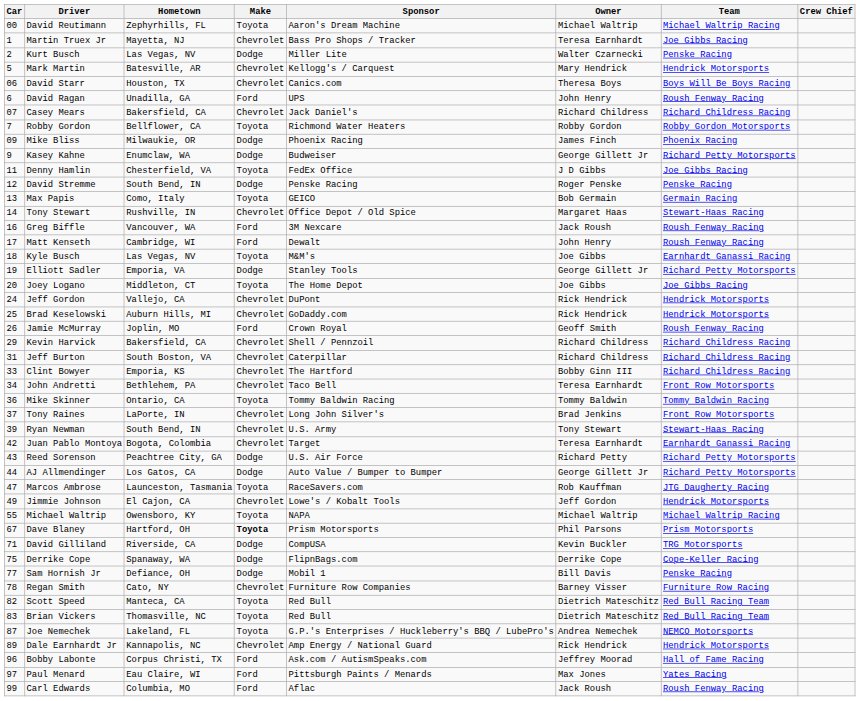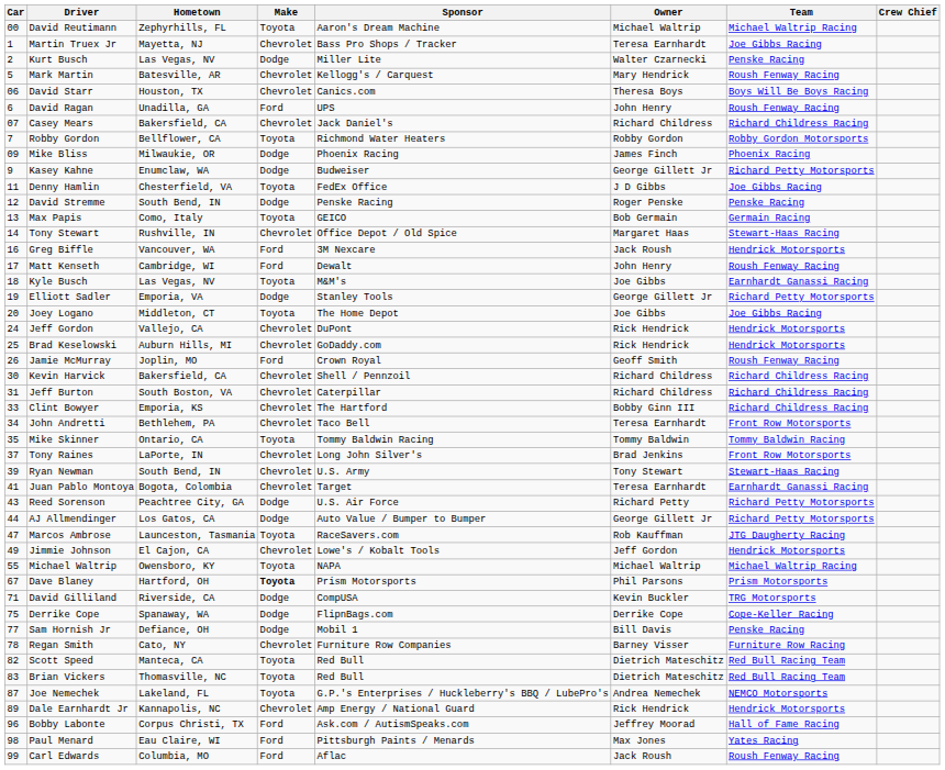 <table class="wikitable">
 <tr>
 <th colspan="1" rowspan="1">Car</th>
 <th colspan="1" rowspan="1"><abbr>Driver</abbr></th>
 <th colspan="1" rowspan="1"><abbr>Hometown</abbr></th>
 <th colspan="1" rowspan="1"><abbr>Make</abbr></th>
 <th colspan="1" rowspan="1"><abbr>Sponsor</abbr></th>
 <th colspan="1" rowspan="1">Owner</th>
 <th colspan="1" rowspan="1">Team</th>
 <th>Crew Chief</th>
 </tr>
 <tr>
 <td>00</td>
 <td>David Reutimann</td>
 <td>Zephyrhills, FL</td>
 <td>Toyota</td>
 <td>Aaron's Dream Machine</td>
 <td>Michael Waltrip</td>
 <td><a href='#'>Michael Waltrip Racing</a></td>
 <td></td>
 </tr>
 <tr>
 <td>1</td>
 <td>Martin Truex Jr</td>
 <td>Mayetta, NJ</td>
 <td>Chevrolet</td>
 <td>Bass Pro Shops / Tracker</td>
 <td>Teresa Earnhardt</td>
 <td><a href='#'>Joe Gibbs Racing</a></td>
 <td></td>
 </tr>
 <tr>
 <td>2</td>
 <td>Kurt Busch</td>
 <td>Las Vegas, NV</td>
 <td>Dodge</td>
 <td>Miller Lite</td>
 <td>Walter Czarnecki</td>
 <td><a href='#'>Penske Racing</a></td>
 <td></td>
 </tr>
 <tr>
 <td>5</td>
 <td>Mark Martin</td>
 <td>Batesville, AR</td>
 <td>Chevrolet</td>
 <td>Kellogg's / Carquest</td>
 <td>Mary Hendrick</td>
-<td><a href='#'>Hendrick Motorsports</a></td>
+<td><a href='#'>Roush Fenway Racing</a></td>
 <td></td>
 </tr>
 <tr>
 <td>06</td>
 <td>David Starr</td>
 <td>Houston, TX</td>
 <td>Chevrolet</td>
 <td>Canics.com</td>
 <td>Theresa Boys</td>
 <td><a href='#'>Boys Will Be Boys Racing</a></td>
 <td></td>
 </tr>
 <tr>
 <td>6</td>
 <td>David Ragan</td>
 <td>Unadilla, GA</td>
 <td>Ford</td>
 <td>UPS</td>
 <td>John Henry</td>
 <td><a href='#'>Roush Fenway Racing</a></td>
 <td></td>
 </tr>
 <tr>
 <td>07</td>
 <td>Casey Mears</td>
 <td>Bakersfield, CA</td>
 <td>Chevrolet</td>
 <td>Jack Daniel's</td>
 <td>Richard Childress</td>
 <td><a href='#'>Richard Childress Racing</a></td>
 <td></td>
 </tr>
 <tr>
 <td>7</td>
 <td>Robby Gordon</td>
 <td>Bellflower, CA</td>
 <td>Toyota</td>
 <td>Richmond Water Heaters</td>
 <td>Robby Gordon</td>
 <td><a href='#'>Robby Gordon Motorsports</a></td>
 <td></td>
 </tr>
 <tr>
 <td>09</td>
 <td>Mike Bliss</td>
 <td>Milwaukie, OR</td>
 <td>Dodge</td>
 <td>Phoenix Racing</td>
 <td>James Finch</td>
 <td><a href='#'>Phoenix Racing</a></td>
 <td></td>
 </tr>
 <tr>
 <td>9</td>
 <td>Kasey Kahne</td>
 <td>Enumclaw, WA</td>
 <td>Dodge</td>
 <td>Budweiser</td>
 <td>George Gillett Jr</td>
 <td><a href='#'>Richard Petty Motorsports</a></td>
 <td></td>
 </tr>
 <tr>
 <td>11</td>
 <td>Denny Hamlin</td>
 <td>Chesterfield, VA</td>
 <td>Toyota</td>
 <td>FedEx Office</td>
 <td>J D Gibbs</td>
 <td><a href='#'>Joe Gibbs Racing</a></td>
 <td></td>
 </tr>
 <tr>
 <td>12</td>
 <td>David Stremme</td>
 <td>South Bend, IN</td>
 <td>Dodge</td>
 <td>Penske Racing</td>
 <td>Roger Penske</td>
 <td><a href='#'>Penske Racing</a></td>
 <td></td>
 </tr>
 <tr>
 <td>13</td>
 <td>Max Papis</td>
 <td>Como, Italy</td>
 <td>Toyota</td>
 <td>GEICO</td>
 <td>Bob Germain</td>
 <td><a href='#'>Germain Racing</a></td>
 <td></td>
 </tr>
 <tr>
 <td>14</td>
 <td>Tony Stewart</td>
 <td>Rushville, IN</td>
 <td>Chevrolet</td>
 <td>Office Depot / Old Spice</td>
 <td>Margaret Haas</td>
 <td><a href='#'>Stewart-Haas Racing</a></td>
 <td></td>
 </tr>
 <tr>
 <td>16</td>
 <td>Greg Biffle</td>
 <td>Vancouver, WA</td>
 <td>Ford</td>
 <td>3M Nexcare</td>
 <td>Jack Roush</td>
-<td><a href='#'>Roush Fenway Racing</a></td>
+<td><a href='#'>Hendrick Motorsports</a></td>
 <td></td>
 </tr>
 <tr>
 <td>17</td>
 <td>Matt Kenseth</td>
 <td>Cambridge, WI</td>
 <td>Ford</td>
 <td>Dewalt</td>
 <td>John Henry</td>
 <td><a href='#'>Roush Fenway Racing</a></td>
 <td></td>
 </tr>
 <tr>
 <td>18</td>
 <td>Kyle Busch</td>
 <td>Las Vegas, NV</td>
 <td>Toyota</td>
 <td>M&M's</td>
 <td>Joe Gibbs</td>
 <td><a href='#'>Earnhardt Ganassi Racing</a></td>
 <td></td>
 </tr>
 <tr>
 <td>19</td>
 <td>Elliott Sadler</td>
 <td>Emporia, VA</td>
 <td>Dodge</td>
 <td>Stanley Tools</td>
 <td>George Gillett Jr</td>
 <td><a href='#'>Richard Petty Motorsports</a></td>
 <td></td>
 </tr>
 <tr>
 <td>20</td>
 <td>Joey Logano</td>
 <td>Middleton, CT</td>
 <td>Toyota</td>
 <td>The Home Depot</td>
 <td>Joe Gibbs</td>
 <td><a href='#'>Joe Gibbs Racing</a></td>
 <td></td>
 </tr>
 <tr>
 <td>24</td>
 <td>Jeff Gordon</td>
 <td>Vallejo, CA</td>
 <td>Chevrolet</td>
 <td>DuPont</td>
 <td>Rick Hendrick</td>
 <td><a href='#'>Hendrick Motorsports</a></td>
 <td></td>
 </tr>
 <tr>
 <td>25</td>
 <td>Brad Keselowski</td>
 <td>Auburn Hills, MI</td>
 <td>Chevrolet</td>
 <td>GoDaddy.com</td>
 <td>Rick Hendrick</td>
 <td><a href='#'>Hendrick Motorsports</a></td>
 <td></td>
 </tr>
 <tr>
 <td>26</td>
 <td>Jamie McMurray</td>
 <td>Joplin, MO</td>
 <td>Ford</td>
 <td>Crown Royal</td>
 <td>Geoff Smith</td>
 <td><a href='#'>Roush Fenway Racing</a></td>
 <td></td>
 </tr>
 <tr>
-<td>29</td>
+<td>30</td>
 <td>Kevin Harvick</td>
 <td>Bakersfield, CA</td>
 <td>Chevrolet</td>
 <td>Shell / Pennzoil</td>
 <td>Richard Childress</td>
 <td><a href='#'>Richard Childress Racing</a></td>
 <td></td>
 </tr>
 <tr>
 <td>31</td>
 <td>Jeff Burton</td>
 <td>South Boston, VA</td>
 <td>Chevrolet</td>
 <td>Caterpillar</td>
 <td>Richard Childress</td>
 <td><a href='#'>Richard Childress Racing</a></td>
 <td></td>
 </tr>
 <tr>
 <td>33</td>
 <td>Clint Bowyer</td>
 <td>Emporia, KS</td>
 <td>Chevrolet</td>
 <td>The Hartford</td>
 <td>Bobby Ginn III</td>
 <td><a href='#'>Richard Childress Racing</a></td>
 <td></td>
 </tr>
 <tr>
 <td>34</td>
 <td>John Andretti</td>
 <td>Bethlehem, PA</td>
 <td>Chevrolet</td>
 <td>Taco Bell</td>
 <td>Teresa Earnhardt</td>
 <td><a href='#'>Front Row Motorsports</a></td>
 <td></td>
 </tr>
 <tr>
-<td>36</td>
+<td>35</td>
 <td>Mike Skinner</td>
 <td>Ontario, CA</td>
 <td>Toyota</td>
 <td>Tommy Baldwin Racing</td>
 <td>Tommy Baldwin</td>
 <td><a href='#'>Tommy Baldwin Racing</a></td>
 <td></td>
 </tr>
 <tr>
 <td>37</td>
 <td>Tony Raines</td>
 <td>LaPorte, IN</td>
 <td>Chevrolet</td>
 <td>Long John Silver's</td>
 <td>Brad Jenkins</td>
 <td><a href='#'>Front Row Motorsports</a></td>
 <td></td>
 </tr>
 <tr>
 <td>39</td>
 <td>Ryan Newman</td>
 <td>South Bend, IN</td>
 <td>Chevrolet</td>
 <td>U.S. Army</td>
 <td>Tony Stewart</td>
 <td><a href='#'>Stewart-Haas Racing</a></td>
 <td></td>
 </tr>
 <tr>
-<td>42</td>
+<td>41</td>
 <td>Juan Pablo Montoya</td>
 <td>Bogota, Colombia</td>
 <td>Chevrolet</td>
 <td>Target</td>
 <td>Teresa Earnhardt</td>
 <td><a href='#'>Earnhardt Ganassi Racing</a></td>
 <td></td>
 </tr>
 <tr>
 <td>43</td>
 <td>Reed Sorenson</td>
 <td>Peachtree City, GA</td>
 <td>Dodge</td>
 <td>U.S. Air Force</td>
 <td>Richard Petty</td>
 <td><a href='#'>Richard Petty Motorsports</a></td>
 <td></td>
 </tr>
 <tr>
 <td>44</td>
 <td>AJ Allmendinger</td>
 <td>Los Gatos, CA</td>
 <td>Dodge</td>
 <td>Auto Value / Bumper to Bumper</td>
 <td>George Gillett Jr</td>
 <td><a href='#'>Richard Petty Motorsports</a></td>
 <td></td>
 </tr>
 <tr>
 <td>47</td>
 <td>Marcos Ambrose</td>
 <td>Launceston, Tasmania</td>
 <td>Toyota</td>
 <td>RaceSavers.com</td>
 <td>Rob Kauffman</td>
 <td><a href='#'>JTG Daugherty Racing</a></td>
 <td></td>
 </tr>
 <tr>
 <td>49</td>
 <td>Jimmie Johnson</td>
 <td>El Cajon, CA</td>
 <td>Chevrolet</td>
 <td>Lowe's / Kobalt Tools</td>
 <td>Jeff Gordon</td>
 <td><a href='#'>Hendrick Motorsports</a></td>
 <td></td>
 </tr>
 <tr>
 <td>55</td>
 <td>Michael Waltrip</td>
 <td>Owensboro, KY</td>
 <td>Toyota</td>
 <td>NAPA</td>
 <td>Michael Waltrip</td>
 <td><a href='#'>Michael Waltrip Racing</a></td>
 <td></td>
 </tr>
 <tr>
 <td>67</td>
 <td>Dave Blaney</td>
 <td>Hartford, OH</td>
 <td><strong>Toyota</strong></td>
 <td>Prism Motorsports</td>
 <td>Phil Parsons</td>
 <td><a href='#'>Prism Motorsports</a></td>
 <td></td>
 </tr>
 <tr>
 <td>71</td>
 <td>David Gilliland</td>
 <td>Riverside, CA</td>
 <td>Dodge</td>
 <td>CompUSA</td>
 <td>Kevin Buckler</td>
 <td><a href='#'>TRG Motorsports</a></td>
 <td></td>
 </tr>
 <tr>
 <td>75</td>
 <td>Derrike Cope</td>
 <td>Spanaway, WA</td>
 <td>Dodge</td>
 <td>FlipnBags.com</td>
 <td>Derrike Cope</td>
 <td><a href='#'>Cope-Keller Racing</a></td>
 <td></td>
 </tr>
 <tr>
 <td>77</td>
 <td>Sam Hornish Jr</td>
 <td>Defiance, OH</td>
 <td>Dodge</td>
 <td>Mobil 1</td>
 <td>Bill Davis</td>
 <td><a href='#'>Penske Racing</a></td>
 <td></td>
 </tr>
 <tr>
 <td>78</td>
 <td>Regan Smith</td>
 <td>Cato, NY</td>
 <td>Chevrolet</td>
 <td>Furniture Row Companies</td>
 <td>Barney Visser</td>
 <td><a href='#'>Furniture Row Racing</a></td>
 <td></td>
 </tr>
 <tr>
 <td>82</td>
 <td>Scott Speed</td>
 <td>Manteca, CA</td>
 <td>Toyota</td>
 <td>Red Bull</td>
 <td>Dietrich Mateschitz</td>
 <td><a href='#'>Red Bull Racing Team</a></td>
 <td></td>
 </tr>
 <tr>
 <td>83</td>
 <td>Brian Vickers</td>
 <td>Thomasville, NC</td>
 <td>Toyota</td>
 <td>Red Bull</td>
 <td>Dietrich Mateschitz</td>
 <td><a href='#'>Red Bull Racing Team</a></td>
 <td></td>
 </tr>
 <tr>
 <td>87</td>
 <td>Joe Nemechek</td>
 <td>Lakeland, FL</td>
 <td>Toyota</td>
 <td>G.P.'s Enterprises / Huckleberry's BBQ / LubePro's</td>
 <td>Andrea Nemechek</td>
 <td><a href='#'>NEMCO Motorsports</a></td>
 <td></td>
 </tr>
 <tr>
 <td>89</td>
 <td>Dale Earnhardt Jr</td>
 <td>Kannapolis, NC</td>
 <td>Chevrolet</td>
 <td>Amp Energy / National Guard</td>
 <td>Rick Hendrick</td>
 <td><a href='#'>Hendrick Motorsports</a></td>
 <td></td>
 </tr>
 <tr>
 <td>96</td>
 <td>Bobby Labonte</td>
 <td>Corpus Christi, TX</td>
 <td>Ford</td>
 <td>Ask.com / AutismSpeaks.com</td>
 <td>Jeffrey Moorad</td>
 <td><a href='#'>Hall of Fame Racing</a></td>
 <td></td>
 </tr>
 <tr>
-<td>97</td>
+<td>98</td>
 <td>Paul Menard</td>
 <td>Eau Claire, WI</td>
 <td>Ford</td>
 <td>Pittsburgh Paints / Menards</td>
 <td>Max Jones</td>
 <td><a href='#'>Yates Racing</a></td>
 <td></td>
 </tr>
 <tr>
 <td>99</td>
 <td>Carl Edwards</td>
 <td>Columbia, MO</td>
 <td>Ford</td>
 <td>Aflac</td>
 <td>Jack Roush</td>
 <td><a href='#'>Roush Fenway Racing</a></td>
 <td></td>
 </tr>
 </table>
